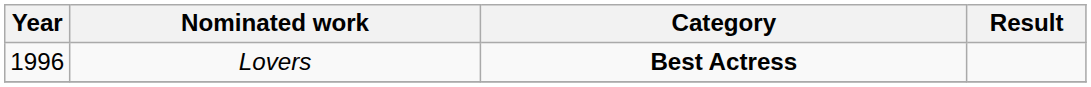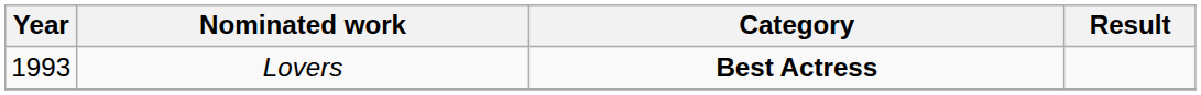 <table class="wikitable sortable plainrowheaders" style="text-align:center;">
 <tr>
 <th style="width:6%;" scope="col">Year</th>
 <th style="width:38%;" scope="col">Nominated work</th>
 <th style="width:45%;" scope="col">Category</th>
 <th style="width:11%;" scope="col">Result</th>
 </tr>
 <tr>
-<td>1996</td>
+<td>1993</td>
 <td><em>Lovers</em></td>
 <td><strong>Best Actress</strong></td>
 <td></td>
 </tr>
 <tr>
 </tr>
 </table>
